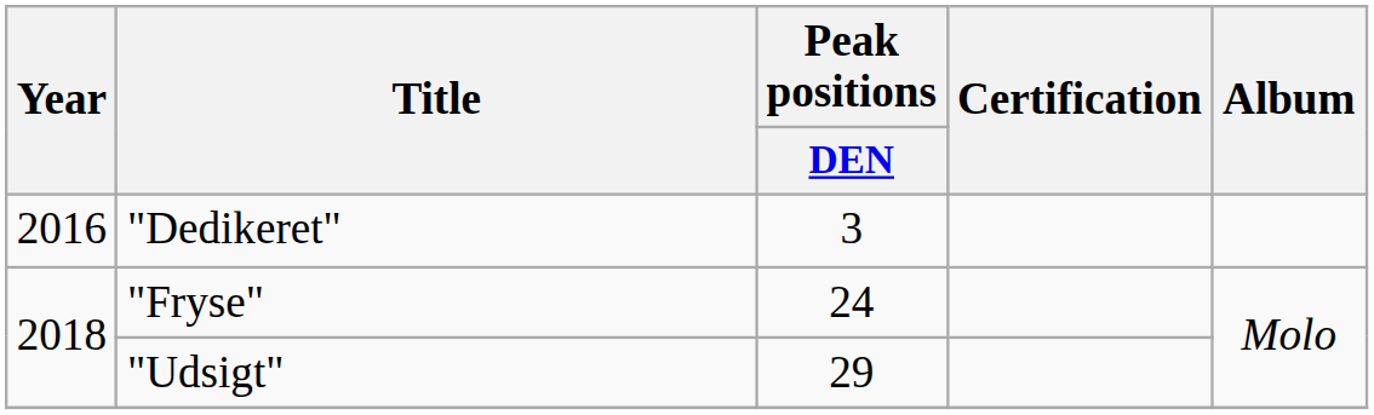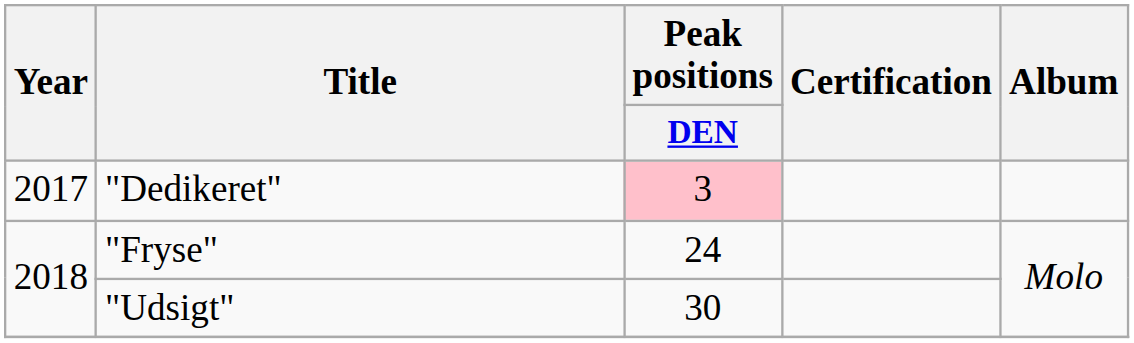 <table class="wikitable">
 <tr>
 <th align="center" rowspan="2" width="10">Year</th>
 <th align="center" rowspan="2" width="220">Title</th>
 <th align="center" colspan="1" width="20">Peak positions</th>
 <th align="center" rowspan="2">Certification</th>
 <th align="center" rowspan="2">Album</th>
 </tr>
 <tr>
 <th scope="col" style="width:3em;font-size:90%;"><a href='#'>DEN</a><br></th>
 </tr>
 <tr>
-<td style="text-align:center;">2016</td>
+<td style="text-align:center;">2017</td>
 <td>"Dedikeret"</td>
-<td style="text-align:center;">3</td>
+<td style="background: pink; text-align:center;">3</td>
 <td style="text-align:center;"></td>
 <td style="text-align:center;"></td>
 </tr>
 <tr>
 <td style="text-align:center;" rowspan=2>2018</td>
 <td>"Fryse"</td>
 <td style="text-align:center;">24</td>
 <td style="text-align:center;"></td>
 <td style="text-align:center;" rowspan=2><em>Molo</em></td>
 </tr>
 <tr>
 <td>"Udsigt"</td>
-<td style="text-align:center;">29</td>
+<td style="text-align:center;">30</td>
 <td style="text-align:center;"></td>
 </tr>
 <tr>
 </tr>
 </table>
